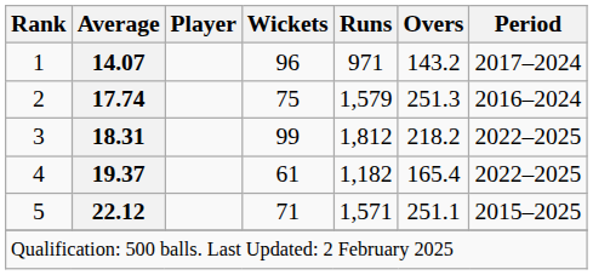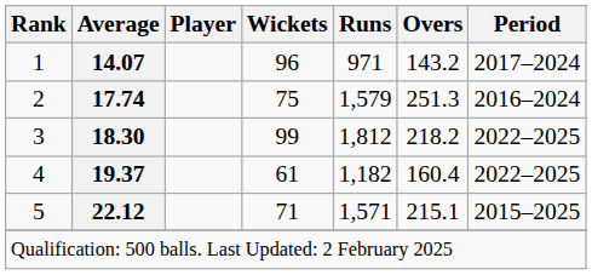 <table class="wikitable sortable">
 <tr>
 <th scope=col>Rank</th>
 <th scope=col>Average</th>
 <th scope=col>Player</th>
 <th scope=col>Wickets</th>
 <th scope=col>Runs</th>
 <th scope=col>Overs</th>
 <th scope=col>Period</th>
 </tr>
 <tr>
 <td align=center>1</td>
 <th scope=row style=text-align:center;>14.07</th>
 <td></td>
 <td align=center>96</td>
 <td align=center>971</td>
 <td align=center>143.2</td>
 <td>2017–2024</td>
 </tr>
 <tr>
 <td align=center>2</td>
 <th scope=row style=text-align:center;>17.74</th>
 <td></td>
 <td align=center>75</td>
 <td align=center>1,579</td>
 <td align=center>251.3</td>
 <td>2016–2024</td>
 </tr>
 <tr>
 <td align=center>3</td>
-<th scope=row style=text-align:center;>18.31</th>
+<th scope=row style=text-align:center;>18.30</th>
 <td></td>
 <td align=center>99</td>
 <td align=center>1,812</td>
 <td align=center>218.2</td>
 <td>2022–2025</td>
 </tr>
 <tr>
 <td align=center>4</td>
 <th scope=row style=text-align:center;>19.37</th>
 <td></td>
 <td align=center>61</td>
 <td align=center>1,182</td>
-<td align=center>165.4</td>
+<td align=center>160.4</td>
 <td>2022–2025</td>
 </tr>
 <tr>
 <td align=center>5</td>
 <th scope=row style=text-align:center;>22.12</th>
 <td></td>
 <td align=center>71</td>
 <td align=center>1,571</td>
-<td align=center>251.1</td>
+<td align=center>215.1</td>
 <td>2015–2025</td>
 </tr>
 <tr>
 </tr>
 <tr class=sortbottom>
 <td colspan=7><small>Qualification: 500 balls. Last Updated: 2 February 2025</small></td>
 </tr>
 </table>
